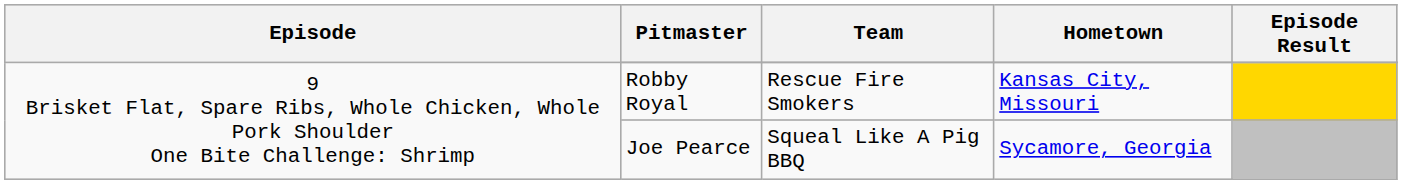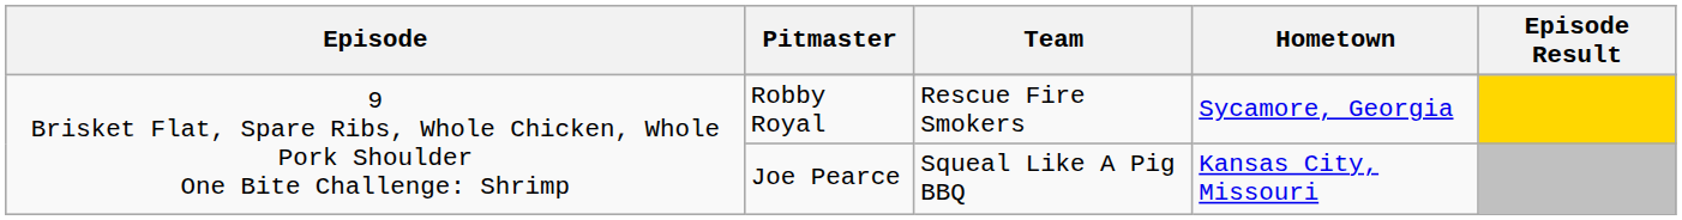 <table class="wikitable plainrowheaders">
 <tr>
 <th>Episode</th>
 <th>Pitmaster</th>
 <th>Team</th>
 <th>Hometown</th>
 <th>Episode Result</th>
 </tr>
 <tr>
 <td rowspan="3" style="text-align:center;">9<br>Brisket Flat, Spare Ribs, Whole Chicken, Whole Pork Shoulder<br> One Bite Challenge: Shrimp<br></td>
 </tr>
 <tr>
 <td>Robby Royal</td>
 <td>Rescue Fire Smokers</td>
-<td><a href='#'>Kansas City, Missouri</a></td>
+<td><a href='#'>Sycamore, Georgia</a></td>
 <td bgcolor=gold></td>
 </tr>
 <tr>
 <td>Joe Pearce</td>
 <td>Squeal Like A Pig BBQ</td>
-<td><a href='#'>Sycamore, Georgia</a></td>
+<td><a href='#'>Kansas City, Missouri</a></td>
 <td style="background:silver;"></td>
 </tr>
 </table>
